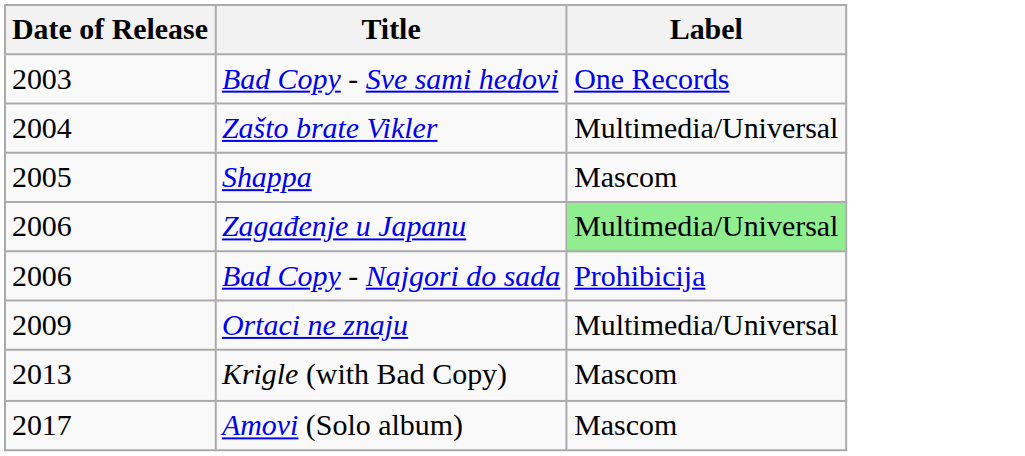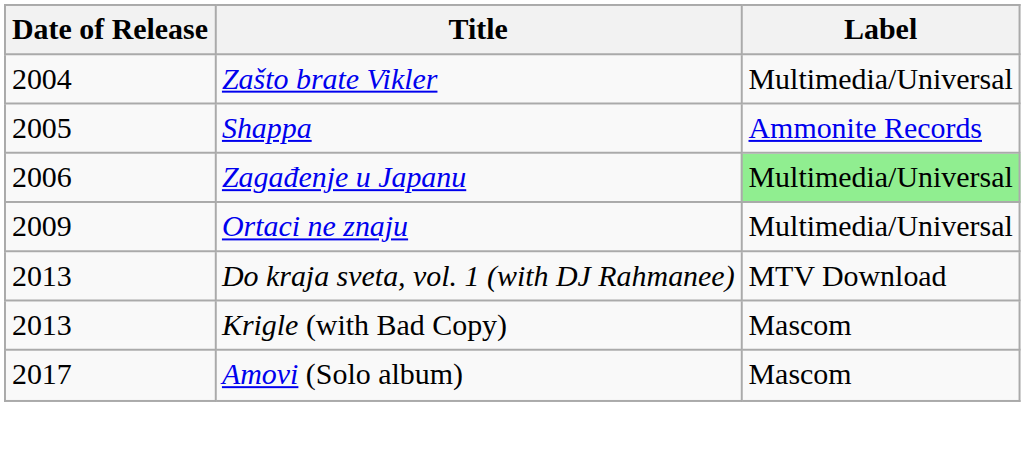 <table class="wikitable" style="font-size:95%;">
 <tr>
 <th>Date of Release</th>
 <th>Title</th>
 <th>Label</th>
-</tr>
-<tr>
-<td>2003</td>
-<td><em><a href='#'>Bad Copy</a> - <a href='#'>Sve sami hedovi</a></em></td>
-<td><a href='#'>One Records</a></td>
 </tr>
 <tr>
 <td>2004</td>
 <td><em><a href='#'>Zašto brate Vikler</a></em></td>
 <td>Multimedia/Universal</td>
 </tr>
 <tr>
 <td>2005</td>
 <td><em><a href='#'>Shappa</a></em></td>
-<td>Mascom</td>
+<td><a href='#'>Ammonite Records</a></td>
 </tr>
 <tr>
 <td>2006</td>
 <td><em><a href='#'>Zagađenje u Japanu</a></em></td>
 <td style="background: lightgreen;">Multimedia/Universal</td>
 </tr>
 <tr>
-<td>2006</td>
-<td><em><a href='#'>Bad Copy</a> - <a href='#'>Najgori do sada</a></em></td>
-<td><a href='#'>Prohibicija</a></td>
-</tr>
-<tr>
 <td>2009</td>
 <td><em><a href='#'>Ortaci ne znaju</a></em></td>
 <td>Multimedia/Universal</td>
+</tr>
+<tr>
+<td>2013</td>
+<td><em>Do kraja sveta, vol. 1 (with DJ Rahmanee)</em></td>
+<td>MTV Download</td>
 </tr>
 <tr>
 <td>2013</td>
 <td><em>Krigle</em> (with Bad Copy)</td>
 <td>Mascom</td>
 </tr>
 <tr>
 <td>2017</td>
 <td><em><a href='#'>Amovi</a></em> (Solo album)</td>
 <td>Mascom</td>
 </tr>
 </table>
